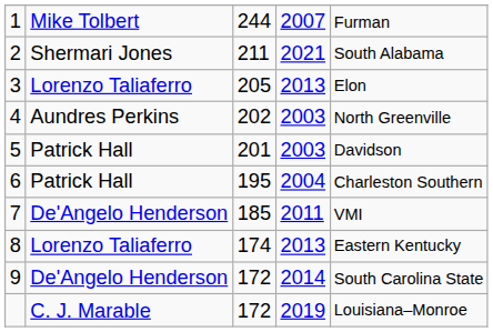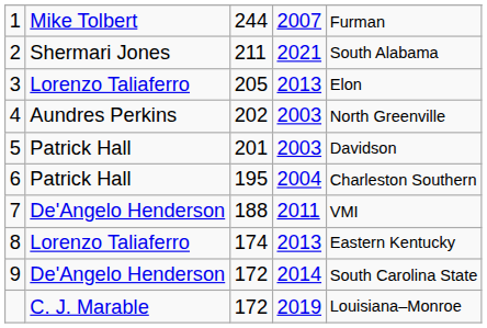 <table class="wikitable">
 <tr>
 </tr>
 <tr>
 <td>1</td>
 <td><a href='#'>Mike Tolbert</a></td>
 <td>244</td>
 <td><a href='#'>2007</a></td>
 <td style="font-size:80%;">Furman</td>
 </tr>
 <tr>
 <td>2</td>
 <td>Shermari Jones</td>
 <td>211</td>
 <td><a href='#'>2021</a></td>
 <td style="font-size:80%;">South Alabama</td>
 </tr>
 <tr>
 <td>3</td>
 <td><a href='#'>Lorenzo Taliaferro</a></td>
 <td>205</td>
 <td><a href='#'>2013</a></td>
 <td style="font-size:80%;">Elon</td>
 </tr>
 <tr>
 <td>4</td>
 <td>Aundres Perkins</td>
 <td>202</td>
 <td><a href='#'>2003</a></td>
 <td style="font-size:80%;">North Greenville</td>
 </tr>
 <tr>
 <td>5</td>
 <td>Patrick Hall</td>
 <td>201</td>
 <td><a href='#'>2003</a></td>
 <td style="font-size:80%;">Davidson</td>
 </tr>
 <tr>
 <td>6</td>
 <td>Patrick Hall</td>
 <td>195</td>
 <td><a href='#'>2004</a></td>
 <td style="font-size:80%;">Charleston Southern</td>
 </tr>
 <tr>
 <td>7</td>
 <td><a href='#'>De'Angelo Henderson</a></td>
-<td>185</td>
+<td>188</td>
 <td><a href='#'>2011</a></td>
 <td style="font-size:80%;">VMI</td>
 </tr>
 <tr>
 <td>8</td>
 <td><a href='#'>Lorenzo Taliaferro</a></td>
 <td>174</td>
 <td><a href='#'>2013</a></td>
 <td style="font-size:80%;">Eastern Kentucky</td>
 </tr>
 <tr>
 <td>9</td>
 <td><a href='#'>De'Angelo Henderson</a></td>
 <td>172</td>
 <td><a href='#'>2014</a></td>
 <td style="font-size:80%;">South Carolina State</td>
 </tr>
 <tr>
 <td></td>
 <td><a href='#'>C. J. Marable</a></td>
 <td>172</td>
 <td><a href='#'>2019</a></td>
 <td style="font-size:80%;">Louisiana–Monroe</td>
 </tr>
 </table>
